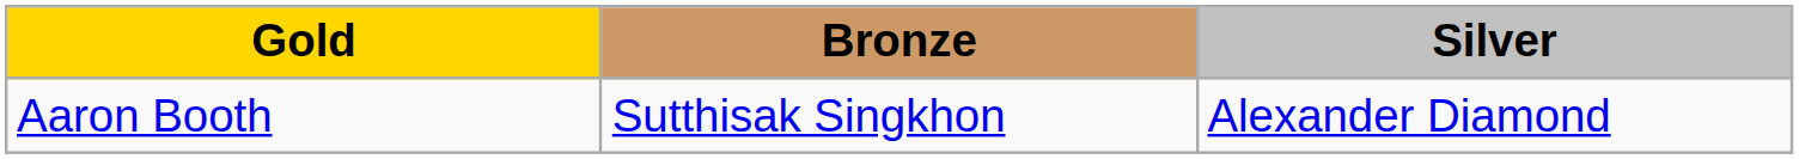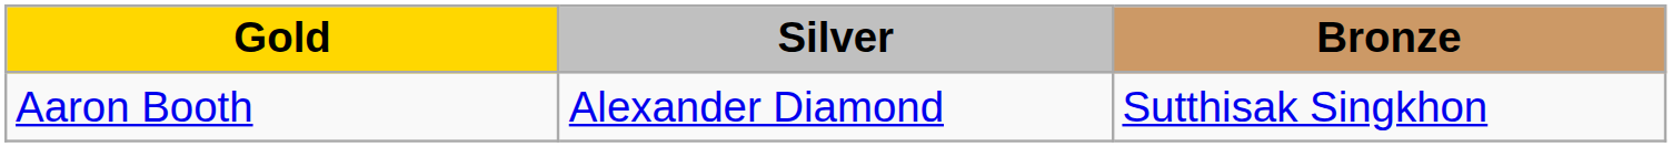 <table class="wikitable" style="text-align:left">
 <tr align="center">
 <td width=200 bgcolor=gold><strong>Gold</strong></td>
+<td width=200 bgcolor=silver><strong>Silver</strong></td>
 <td width=200 bgcolor=CC9966><strong>Bronze</strong></td>
-<td width=200 bgcolor=silver><strong>Silver</strong></td>
 </tr>
 <tr>
 <td><a href='#'>Aaron Booth</a><br></td>
+<td><a href='#'>Alexander Diamond</a><br></td>
 <td><a href='#'>Sutthisak Singkhon</a><br></td>
-<td><a href='#'>Alexander Diamond</a><br></td>
 </tr>
 </table>
